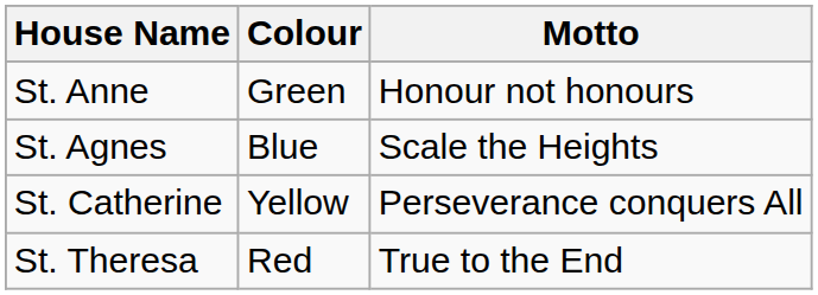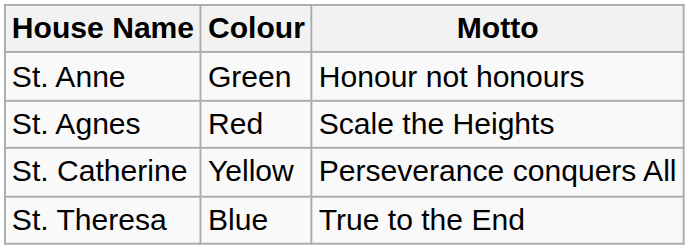 <table class="wikitable">
 <tr>
 <th>House Name</th>
 <th>Colour</th>
 <th>Motto</th>
 </tr>
 <tr>
 <td>St. Anne</td>
 <td>Green</td>
 <td>Honour not honours</td>
 </tr>
 <tr>
 <td>St. Agnes</td>
-<td>Blue</td>
+<td>Red</td>
 <td>Scale the Heights</td>
 </tr>
 <tr>
 <td>St. Catherine</td>
 <td>Yellow</td>
 <td>Perseverance conquers All</td>
 </tr>
 <tr>
 <td>St. Theresa</td>
-<td>Red</td>
+<td>Blue</td>
 <td>True to the End</td>
 </tr>
 </table>
